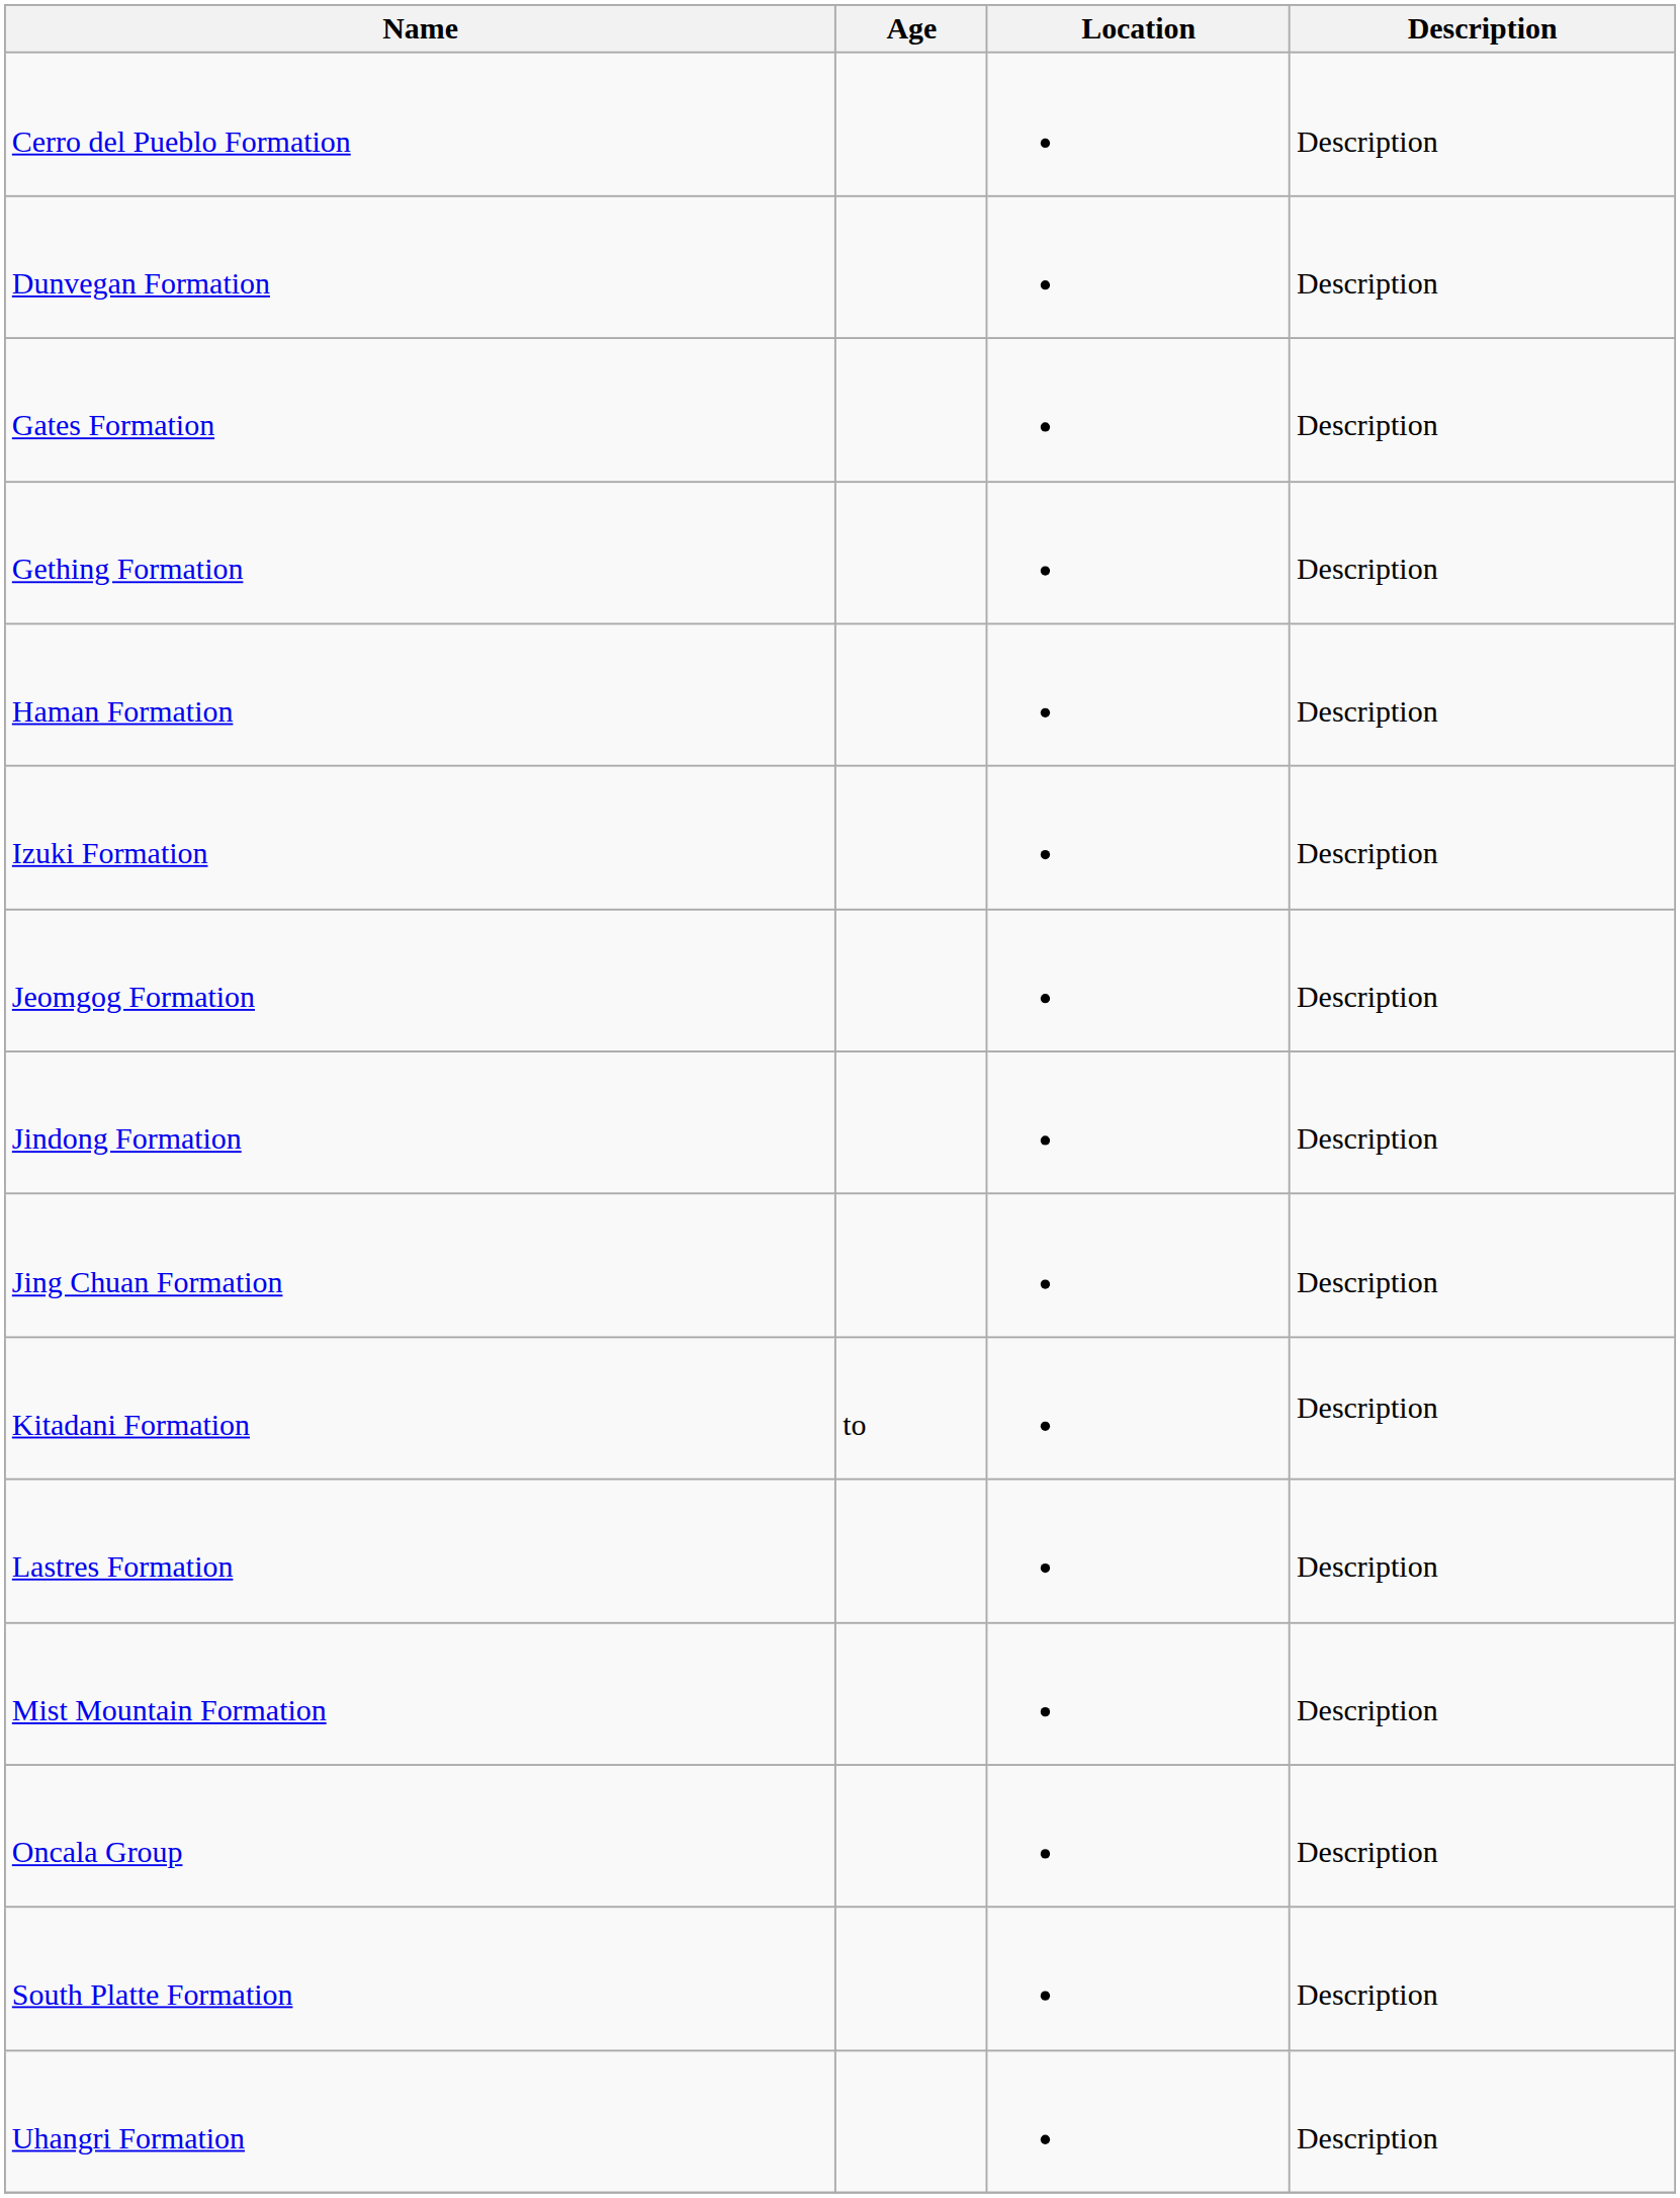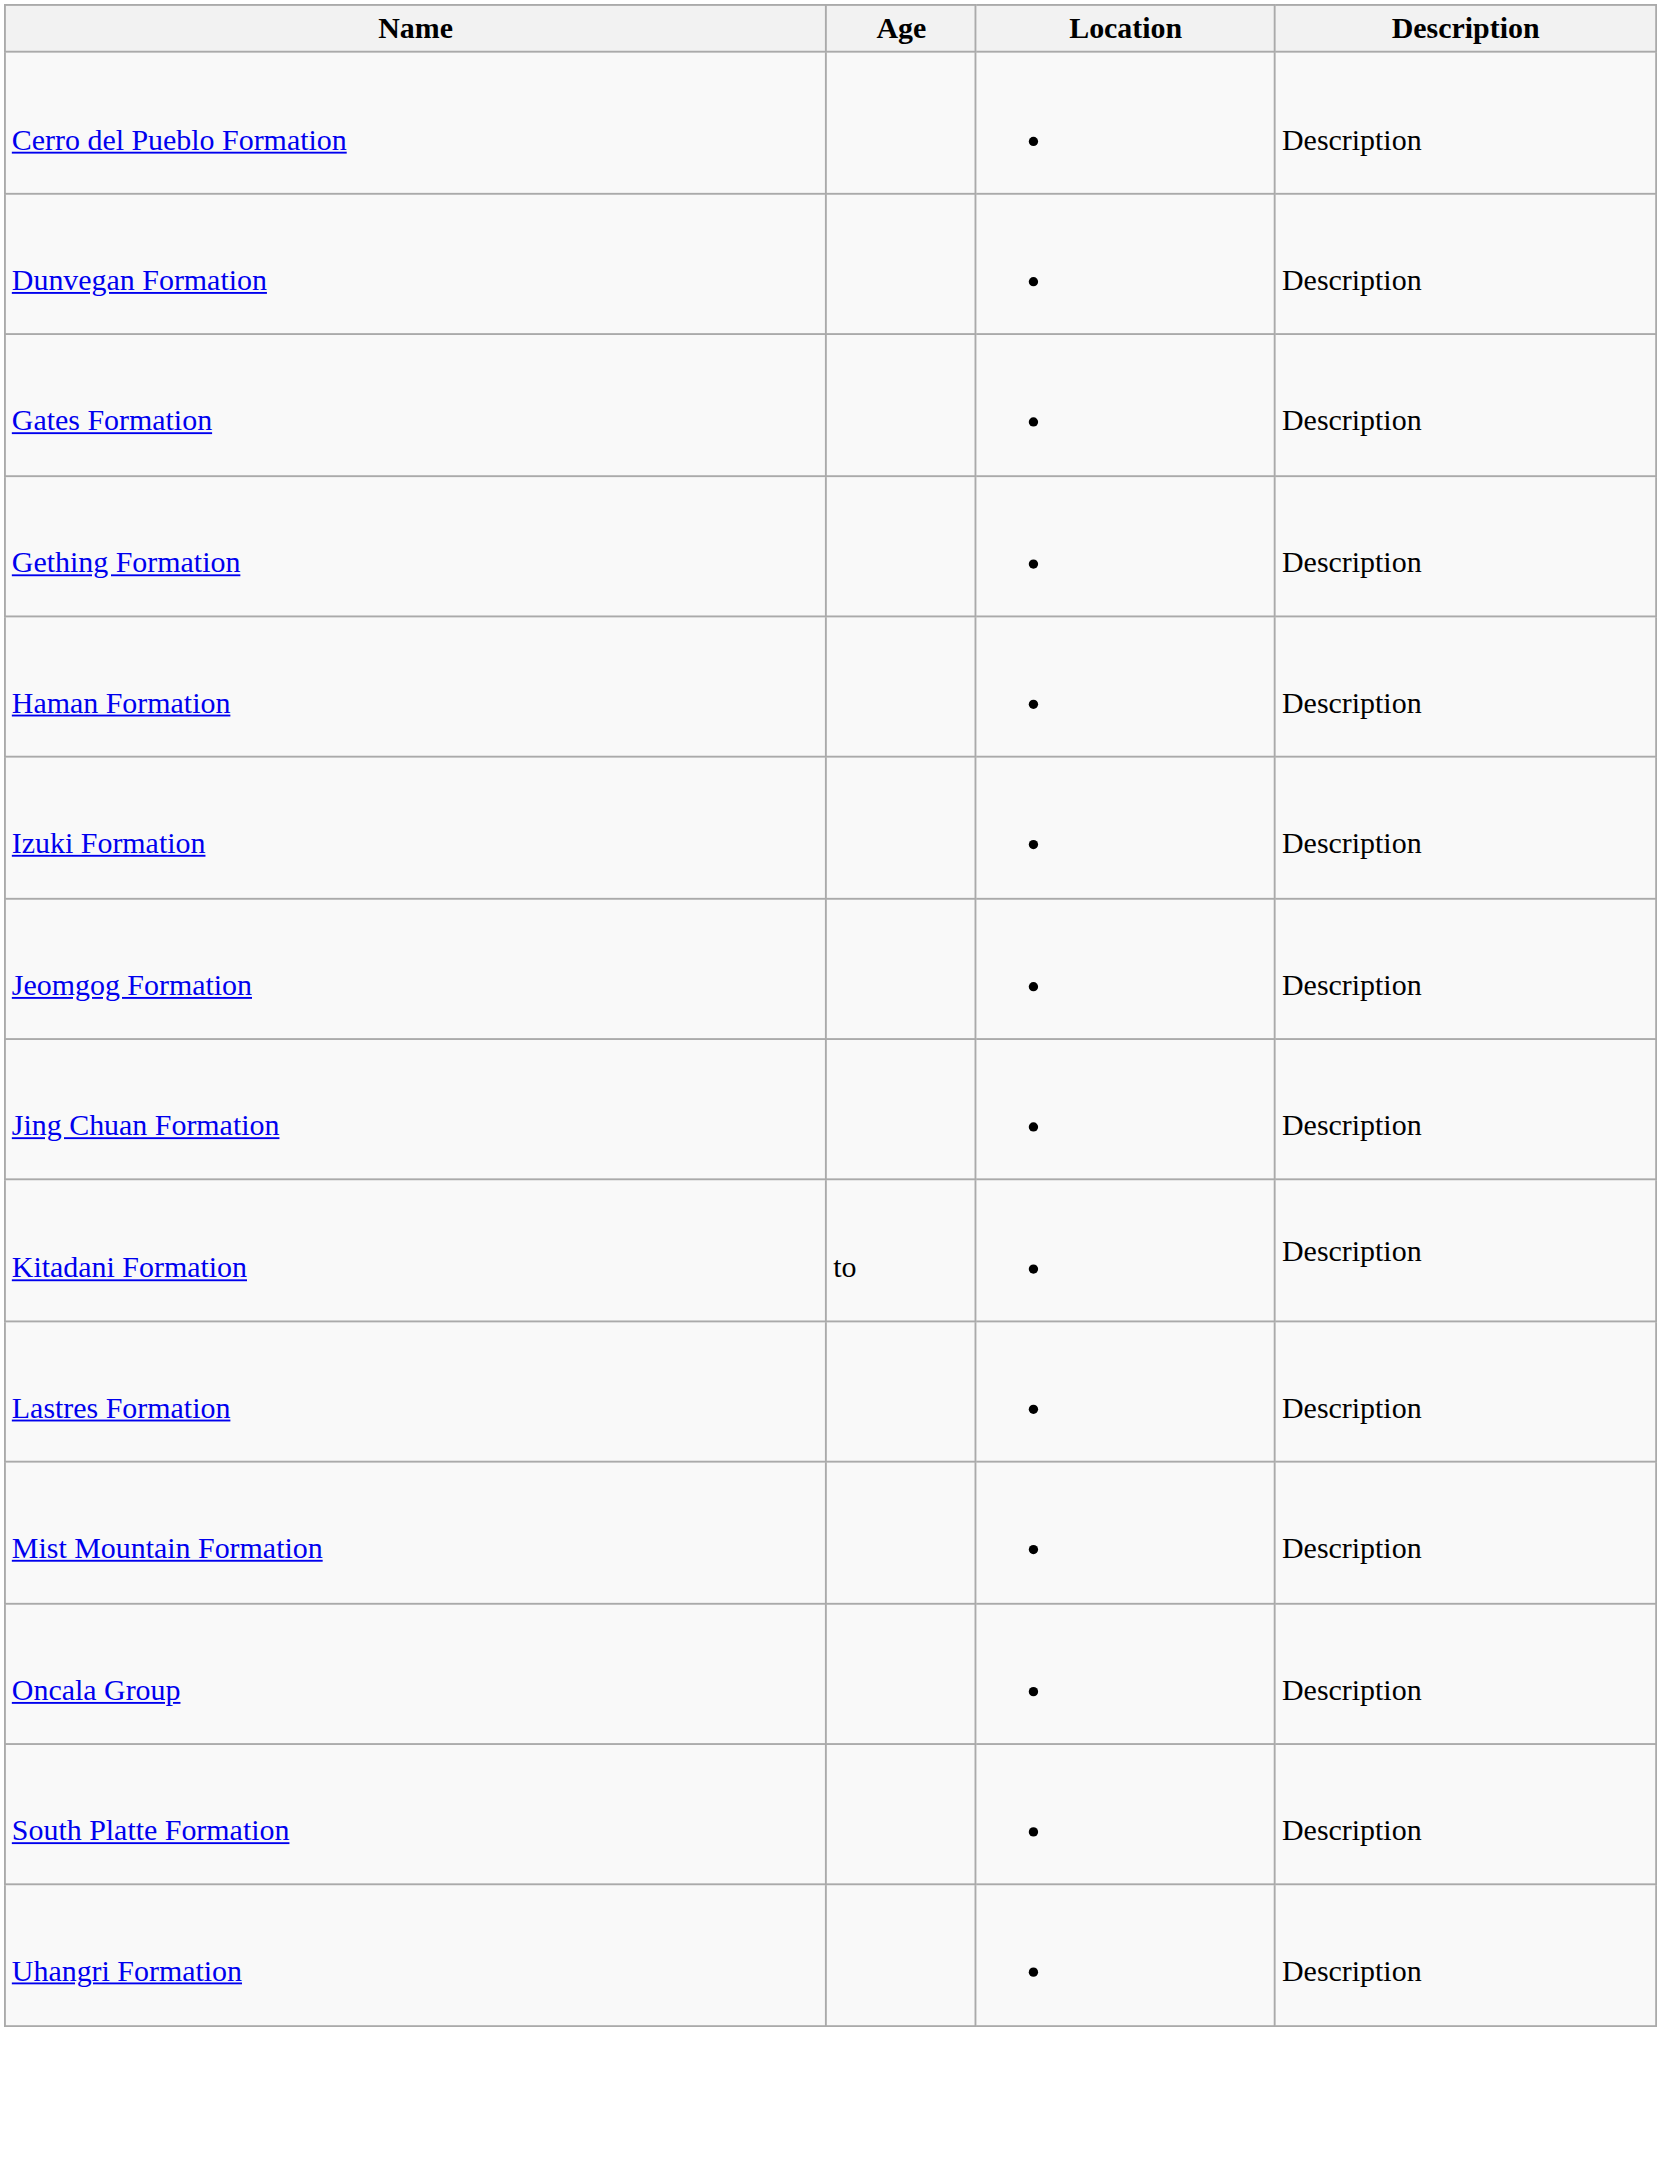 <table class="wikitable sortable" align="center" width="100%">
 <tr>
 <th>Name</th>
 <th>Age</th>
 <th>Location</th>
 <th>Description</th>
 </tr>
 <tr>
 <td><br><a href='#'>Cerro del Pueblo Formation</a></td>
 <td></td>
 <td><br><ul><li></li></ul></td>
 <td><br>Description</td>
 </tr>
 <tr>
 <td><br><a href='#'>Dunvegan Formation</a></td>
 <td></td>
 <td><br><ul><li></li></ul></td>
 <td><br>Description</td>
 </tr>
 <tr>
 <td><br><a href='#'>Gates Formation</a></td>
 <td></td>
 <td><br><ul><li></li></ul></td>
 <td><br>Description</td>
 </tr>
 <tr>
 <td><br><a href='#'>Gething Formation</a></td>
 <td></td>
 <td><br><ul><li></li></ul></td>
 <td><br>Description</td>
 </tr>
 <tr>
 <td><br><a href='#'>Haman Formation</a></td>
 <td></td>
 <td><br><ul><li></li></ul></td>
 <td><br>Description</td>
 </tr>
 <tr>
 <td><br><a href='#'>Izuki Formation</a></td>
 <td></td>
 <td><br><ul><li></li></ul></td>
 <td><br>Description</td>
 </tr>
 <tr>
 <td><br><a href='#'>Jeomgog Formation</a></td>
 <td></td>
 <td><br><ul><li></li></ul></td>
 <td><br>Description</td>
 </tr>
 <tr>
-<td><br><a href='#'>Jindong Formation</a></td>
-<td></td>
-<td><br><ul><li></li></ul></td>
-<td><br>Description</td>
-</tr>
-<tr>
 <td><br><a href='#'>Jing Chuan Formation</a></td>
 <td></td>
 <td><br><ul><li></li></ul></td>
 <td><br>Description</td>
 </tr>
 <tr>
 <td><br><a href='#'>Kitadani Formation</a></td>
 <td><br> to </td>
 <td><br><ul><li></li></ul></td>
 <td>Description</td>
 </tr>
 <tr>
 <td><br><a href='#'>Lastres Formation</a></td>
 <td></td>
 <td><br><ul><li></li></ul></td>
 <td><br>Description</td>
 </tr>
 <tr>
 <td><br><a href='#'>Mist Mountain Formation</a></td>
 <td></td>
 <td><br><ul><li></li></ul></td>
 <td><br>Description</td>
 </tr>
 <tr>
 <td><br><a href='#'>Oncala Group</a></td>
 <td></td>
 <td><br><ul><li></li></ul></td>
 <td><br>Description</td>
 </tr>
 <tr>
 <td><br><a href='#'>South Platte Formation</a></td>
 <td></td>
 <td><br><ul><li></li></ul></td>
 <td><br>Description</td>
 </tr>
 <tr>
 <td><br><a href='#'>Uhangri Formation</a></td>
 <td></td>
 <td><br><ul><li></li></ul></td>
 <td><br>Description</td>
 </tr>
 <tr>
 </tr>
 </table>
